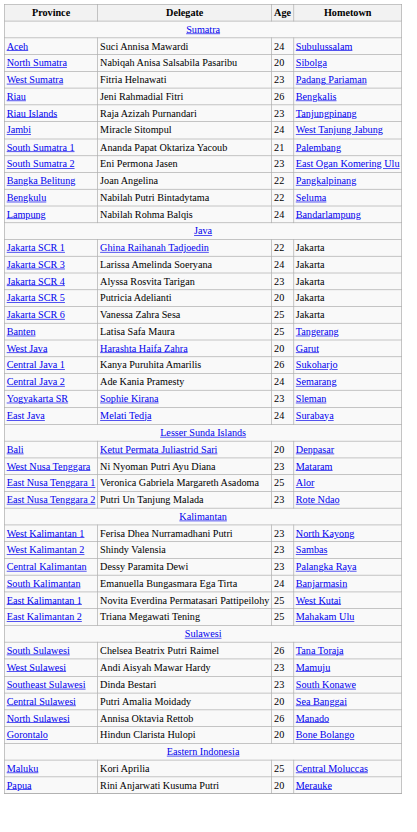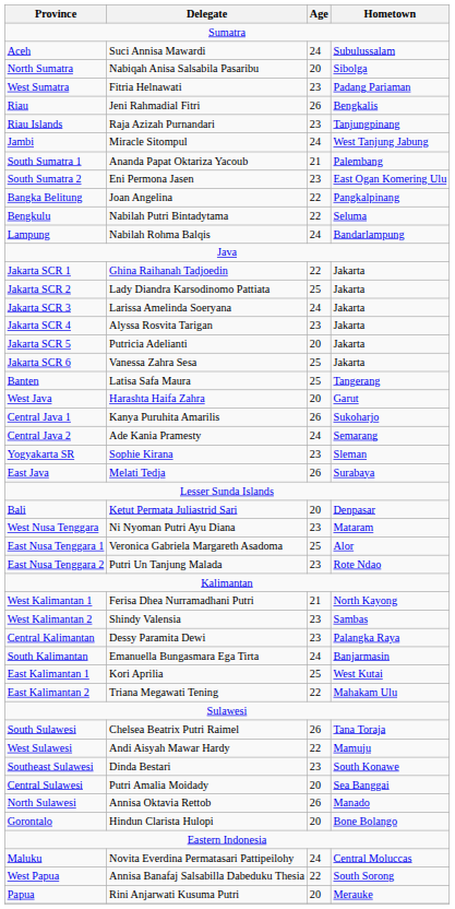 <table class="wikitable sortable" style="font-size: 95%;">
 <tr>
 <th>Province</th>
 <th>Delegate</th>
 <th>Age</th>
 <th>Hometown</th>
 </tr>
 <tr>
 <td colspan="4" style="text-align:center;"><a href='#'>Sumatra</a></td>
 </tr>
 <tr>
 <td><a href='#'>Aceh</a></td>
 <td>Suci Annisa Mawardi</td>
 <td>24</td>
 <td><a href='#'>Subulussalam</a></td>
 </tr>
 <tr>
 <td><a href='#'>North Sumatra</a></td>
 <td>Nabiqah Anisa Salsabila Pasaribu</td>
 <td>20</td>
 <td><a href='#'>Sibolga</a></td>
 </tr>
 <tr>
 <td><a href='#'>West Sumatra</a></td>
 <td>Fitria Helnawati</td>
 <td>23</td>
 <td><a href='#'>Padang Pariaman</a></td>
 </tr>
 <tr>
 <td><a href='#'>Riau</a></td>
 <td>Jeni Rahmadial Fitri</td>
 <td>26</td>
 <td><a href='#'>Bengkalis</a></td>
 </tr>
 <tr>
 <td><a href='#'>Riau Islands</a></td>
 <td>Raja Azizah Purnandari</td>
 <td>23</td>
 <td><a href='#'>Tanjungpinang</a></td>
 </tr>
 <tr>
 <td><a href='#'>Jambi</a></td>
 <td>Miracle Sitompul</td>
 <td>24</td>
 <td><a href='#'>West Tanjung Jabung</a></td>
 </tr>
 <tr>
 <td><a href='#'>South Sumatra 1</a></td>
 <td>Ananda Papat Oktariza Yacoub</td>
 <td>21</td>
 <td><a href='#'>Palembang</a></td>
 </tr>
 <tr>
 <td><a href='#'>South Sumatra 2</a></td>
 <td>Eni Permona Jasen</td>
 <td>23</td>
 <td><a href='#'>East Ogan Komering Ulu</a></td>
 </tr>
 <tr>
 <td><a href='#'>Bangka Belitung</a></td>
 <td>Joan Angelina</td>
 <td>22</td>
 <td><a href='#'>Pangkalpinang</a></td>
 </tr>
 <tr>
 <td><a href='#'>Bengkulu</a></td>
 <td>Nabilah Putri Bintadytama</td>
 <td>22</td>
 <td><a href='#'>Seluma</a></td>
 </tr>
 <tr>
 <td><a href='#'>Lampung</a></td>
 <td>Nabilah Rohma Balqis</td>
 <td>24</td>
 <td><a href='#'>Bandarlampung</a></td>
 </tr>
 <tr>
 <td colspan="4" style="text-align:center;"><a href='#'>Java</a></td>
 </tr>
 <tr>
 <td><a href='#'>Jakarta SCR 1</a></td>
 <td><a href='#'>Ghina Raihanah Tadjoedin</a></td>
 <td>22</td>
 <td>Jakarta</td>
 </tr>
 <tr>
+<td><a href='#'>Jakarta SCR 2</a></td>
+<td>Lady Diandra Karsodinomo Pattiata</td>
+<td>25</td>
+<td>Jakarta</td>
+</tr>
+<tr>
 <td><a href='#'>Jakarta SCR 3</a></td>
 <td>Larissa Amelinda Soeryana</td>
 <td>24</td>
 <td>Jakarta</td>
 </tr>
 <tr>
 <td><a href='#'>Jakarta SCR 4</a></td>
 <td>Alyssa Rosvita Tarigan</td>
 <td>23</td>
 <td>Jakarta</td>
 </tr>
 <tr>
 <td><a href='#'>Jakarta SCR 5</a></td>
 <td>Putricia Adelianti</td>
 <td>20</td>
 <td>Jakarta</td>
 </tr>
 <tr>
 <td><a href='#'>Jakarta SCR 6</a></td>
 <td>Vanessa Zahra Sesa</td>
 <td>25</td>
 <td>Jakarta</td>
 </tr>
 <tr>
 <td><a href='#'>Banten</a></td>
 <td>Latisa Safa Maura</td>
 <td>25</td>
 <td><a href='#'>Tangerang</a></td>
 </tr>
 <tr>
 <td><a href='#'>West Java</a></td>
 <td><a href='#'>Harashta Haifa Zahra</a></td>
 <td>20</td>
 <td><a href='#'>Garut</a></td>
 </tr>
 <tr>
 <td><a href='#'>Central Java 1</a></td>
 <td>Kanya Puruhita Amarilis</td>
 <td>26</td>
 <td><a href='#'>Sukoharjo</a></td>
 </tr>
 <tr>
 <td><a href='#'>Central Java 2</a></td>
 <td>Ade Kania Pramesty</td>
 <td>24</td>
 <td><a href='#'>Semarang</a></td>
 </tr>
 <tr>
 <td><a href='#'>Yogyakarta SR</a></td>
 <td><a href='#'>Sophie Kirana</a></td>
 <td>23</td>
 <td><a href='#'>Sleman</a></td>
 </tr>
 <tr>
 <td><a href='#'>East Java</a></td>
 <td><a href='#'>Melati Tedja</a></td>
-<td>24</td>
+<td>26</td>
 <td><a href='#'>Surabaya</a></td>
 </tr>
 <tr>
 <td colspan="4" style="text-align:center;"><a href='#'>Lesser Sunda Islands</a></td>
 </tr>
 <tr>
 <td><a href='#'>Bali</a></td>
 <td><a href='#'>Ketut Permata Juliastrid Sari</a></td>
 <td>20</td>
 <td><a href='#'>Denpasar</a></td>
 </tr>
 <tr>
 <td><a href='#'>West Nusa Tenggara</a></td>
 <td>Ni Nyoman Putri Ayu Diana</td>
 <td>23</td>
 <td><a href='#'>Mataram</a></td>
 </tr>
 <tr>
 <td><a href='#'>East Nusa Tenggara 1</a></td>
 <td>Veronica Gabriela Margareth Asadoma</td>
 <td>25</td>
 <td><a href='#'>Alor</a></td>
 </tr>
 <tr>
 <td><a href='#'>East Nusa Tenggara 2</a></td>
 <td>Putri Un Tanjung Malada</td>
 <td>23</td>
 <td><a href='#'>Rote Ndao</a></td>
 </tr>
 <tr>
 <td colspan="4" style="text-align:center;"><a href='#'>Kalimantan</a></td>
 </tr>
 <tr>
 <td><a href='#'>West Kalimantan 1</a></td>
 <td>Ferisa Dhea Nurramadhani Putri</td>
-<td>23</td>
+<td>21</td>
 <td><a href='#'>North Kayong</a></td>
 </tr>
 <tr>
 <td><a href='#'>West Kalimantan 2</a></td>
 <td>Shindy Valensia</td>
 <td>23</td>
 <td><a href='#'>Sambas</a></td>
 </tr>
 <tr>
 <td><a href='#'>Central Kalimantan</a></td>
 <td>Dessy Paramita Dewi</td>
 <td>23</td>
 <td><a href='#'>Palangka Raya</a></td>
 </tr>
 <tr>
 <td><a href='#'>South Kalimantan</a></td>
 <td>Emanuella Bungasmara Ega Tirta</td>
 <td>24</td>
 <td><a href='#'>Banjarmasin</a></td>
 </tr>
 <tr>
 <td><a href='#'>East Kalimantan 1</a></td>
-<td>Novita Everdina Permatasari Pattipeilohy</td>
+<td>Kori Aprilia</td>
 <td>25</td>
 <td><a href='#'>West Kutai</a></td>
 </tr>
 <tr>
 <td><a href='#'>East Kalimantan 2</a></td>
 <td>Triana Megawati Tening</td>
-<td>25</td>
+<td>22</td>
 <td><a href='#'>Mahakam Ulu</a></td>
 </tr>
 <tr>
 <td colspan="4" style="text-align:center;"><a href='#'>Sulawesi</a></td>
 </tr>
 <tr>
 <td><a href='#'>South Sulawesi</a></td>
 <td>Chelsea Beatrix Putri Raimel</td>
 <td>26</td>
 <td><a href='#'>Tana Toraja</a></td>
 </tr>
 <tr>
 <td><a href='#'>West Sulawesi</a></td>
 <td>Andi Aisyah Mawar Hardy</td>
-<td>23</td>
+<td>22</td>
 <td><a href='#'>Mamuju</a></td>
 </tr>
 <tr>
 <td><a href='#'>Southeast Sulawesi</a></td>
 <td>Dinda Bestari</td>
 <td>23</td>
 <td><a href='#'>South Konawe</a></td>
 </tr>
 <tr>
 <td><a href='#'>Central Sulawesi</a></td>
 <td>Putri Amalia Moidady</td>
 <td>20</td>
 <td><a href='#'>Sea Banggai</a></td>
 </tr>
 <tr>
 <td><a href='#'>North Sulawesi</a></td>
 <td>Annisa Oktavia Rettob</td>
 <td>26</td>
 <td><a href='#'>Manado</a></td>
 </tr>
 <tr>
 <td><a href='#'>Gorontalo</a></td>
 <td>Hindun Clarista Hulopi</td>
 <td>20</td>
 <td><a href='#'>Bone Bolango</a></td>
 </tr>
 <tr>
 <td colspan="4" style="text-align:center;"><a href='#'>Eastern Indonesia</a></td>
 </tr>
 <tr>
 <td><a href='#'>Maluku</a></td>
-<td>Kori Aprilia</td>
-<td>25</td>
+<td>Novita Everdina Permatasari Pattipeilohy</td>
+<td>24</td>
 <td><a href='#'>Central Moluccas</a></td>
+</tr>
+<tr>
+<td><a href='#'>West Papua</a></td>
+<td>Annisa Banafaj Salsabilla Dabeduku Thesia</td>
+<td>22</td>
+<td><a href='#'>South Sorong</a></td>
 </tr>
 <tr>
 <td><a href='#'>Papua</a></td>
 <td>Rini Anjarwati Kusuma Putri</td>
 <td>20</td>
 <td><a href='#'>Merauke</a></td>
 </tr>
 <tr>
 </tr>
 </table>
